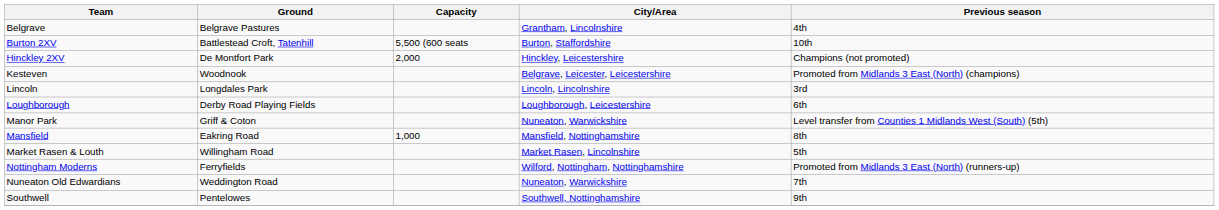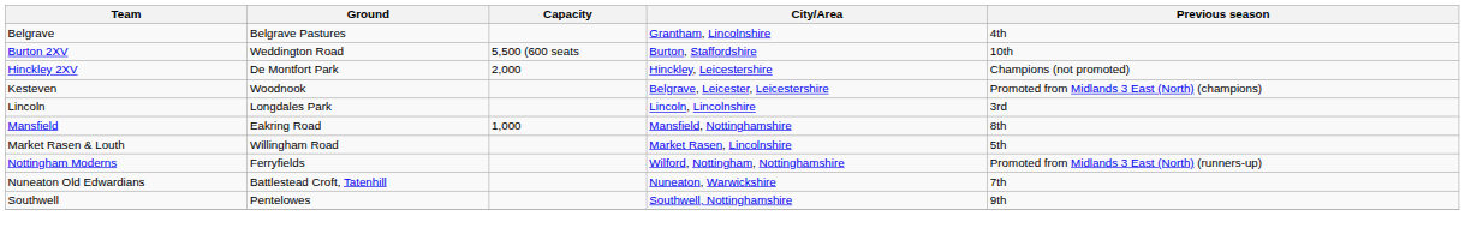 <table class="wikitable sortable" width=100%>
 <tr>
 <th>Team</th>
 <th>Ground</th>
 <th>Capacity</th>
 <th>City/Area</th>
 <th>Previous season</th>
 </tr>
 <tr>
 <td>Belgrave</td>
 <td>Belgrave Pastures</td>
 <td></td>
 <td><a href='#'>Grantham</a>, <a href='#'>Lincolnshire</a></td>
 <td>4th</td>
 </tr>
 <tr>
 <td><a href='#'>Burton 2XV</a></td>
-<td>Battlestead Croft, <a href='#'>Tatenhill</a></td>
+<td>Weddington Road</td>
 <td>5,500 (600 seats</td>
 <td><a href='#'>Burton</a>, <a href='#'>Staffordshire</a></td>
 <td>10th</td>
 </tr>
 <tr>
 <td><a href='#'>Hinckley 2XV</a></td>
 <td>De Montfort Park </td>
 <td>2,000</td>
 <td><a href='#'>Hinckley</a>, <a href='#'>Leicestershire</a></td>
 <td>Champions (not promoted)</td>
 </tr>
 <tr>
 <td>Kesteven</td>
 <td>Woodnook</td>
 <td></td>
 <td><a href='#'>Belgrave</a>, <a href='#'>Leicester</a>, <a href='#'>Leicestershire</a></td>
 <td>Promoted from <a href='#'>Midlands 3 East (North)</a> (champions)</td>
 </tr>
 <tr>
 <td>Lincoln</td>
 <td>Longdales Park</td>
 <td></td>
 <td><a href='#'>Lincoln</a>, <a href='#'>Lincolnshire</a></td>
 <td>3rd</td>
 </tr>
 <tr>
-<td><a href='#'>Loughborough</a></td>
-<td>Derby Road Playing Fields</td>
-<td></td>
-<td><a href='#'>Loughborough</a>, <a href='#'>Leicestershire</a></td>
-<td>6th</td>
-</tr>
-<tr>
-<td>Manor Park</td>
-<td>Griff & Coton</td>
-<td></td>
-<td><a href='#'>Nuneaton</a>, <a href='#'>Warwickshire</a></td>
-<td>Level transfer from <a href='#'>Counties 1 Midlands West (South)</a> (5th)</td>
-</tr>
-<tr>
 <td><a href='#'>Mansfield</a></td>
 <td>Eakring Road</td>
 <td>1,000</td>
 <td><a href='#'>Mansfield</a>, <a href='#'>Nottinghamshire</a></td>
 <td>8th</td>
 </tr>
 <tr>
 <td>Market Rasen & Louth</td>
 <td>Willingham Road</td>
 <td></td>
 <td><a href='#'>Market Rasen</a>, <a href='#'>Lincolnshire</a></td>
 <td>5th</td>
 </tr>
 <tr>
 <td><a href='#'>Nottingham Moderns</a></td>
 <td>Ferryfields</td>
 <td></td>
 <td><a href='#'>Wilford</a>, <a href='#'>Nottingham</a>, <a href='#'>Nottinghamshire</a></td>
 <td>Promoted from <a href='#'>Midlands 3 East (North)</a> (runners-up)</td>
 </tr>
 <tr>
 <td>Nuneaton Old Edwardians</td>
-<td>Weddington Road</td>
+<td>Battlestead Croft, <a href='#'>Tatenhill</a></td>
 <td></td>
 <td><a href='#'>Nuneaton</a>, <a href='#'>Warwickshire</a></td>
 <td>7th</td>
 </tr>
 <tr>
 <td>Southwell</td>
 <td>Pentelowes</td>
 <td></td>
 <td><a href='#'>Southwell, Nottinghamshire</a></td>
 <td>9th</td>
 </tr>
 <tr>
 </tr>
 </table>
